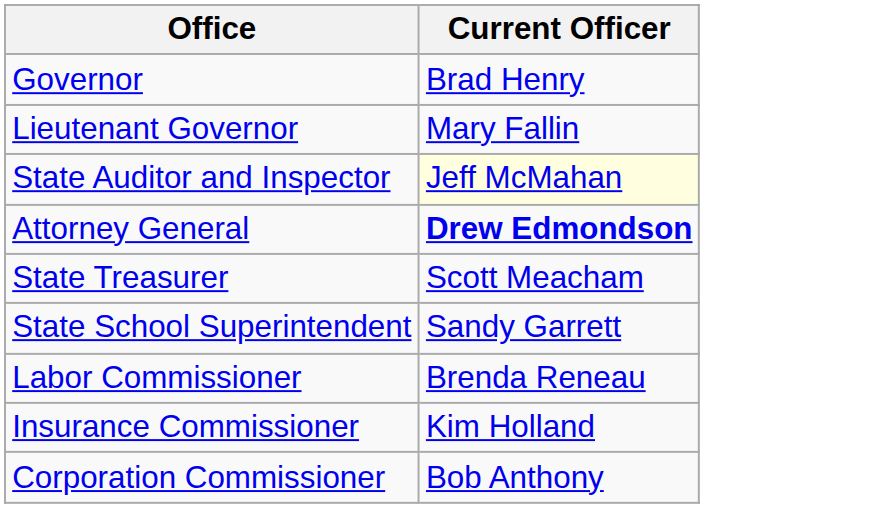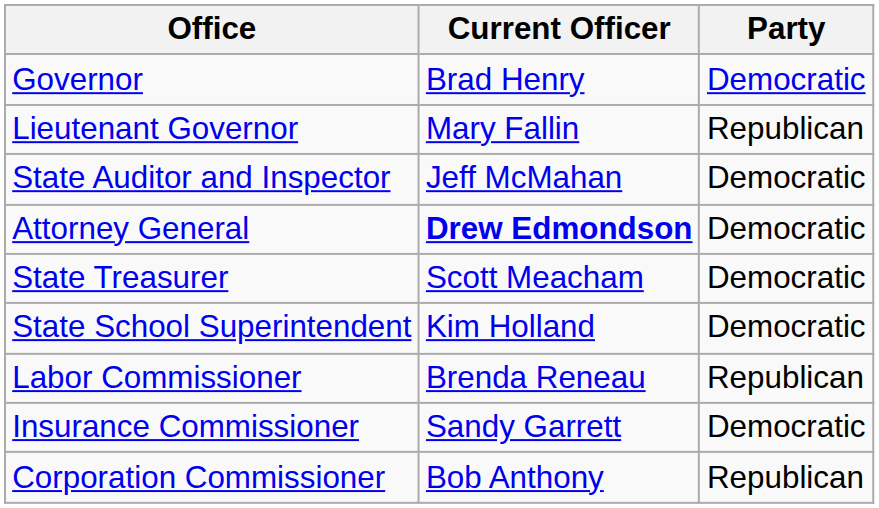 <table class=wikitable>
 <tr>
 <th>Office</th>
 <th>Current Officer</th>
+<th>Party</th>
 </tr>
 <tr>
 <td><a href='#'>Governor</a></td>
 <td><a href='#'>Brad Henry</a></td>
+<td><a href='#'>Democratic</a></td>
 </tr>
 <tr>
 <td><a href='#'>Lieutenant Governor</a></td>
 <td><a href='#'>Mary Fallin</a></td>
+<td>Republican</td>
 </tr>
 <tr>
 <td><a href='#'>State Auditor and Inspector</a></td>
-<td style="background: lightyellow;"><a href='#'>Jeff McMahan</a></td>
+<td><a href='#'>Jeff McMahan</a></td>
+<td>Democratic</td>
 </tr>
 <tr>
 <td><a href='#'>Attorney General</a></td>
 <td><strong><a href='#'>Drew Edmondson</a></strong></td>
+<td>Democratic</td>
 </tr>
 <tr>
 <td><a href='#'>State Treasurer</a></td>
 <td><a href='#'>Scott Meacham</a></td>
+<td>Democratic</td>
 </tr>
 <tr>
 <td><a href='#'>State School Superintendent</a></td>
-<td><a href='#'>Sandy Garrett</a></td>
+<td><a href='#'>Kim Holland</a></td>
+<td>Democratic</td>
 </tr>
 <tr>
 <td><a href='#'>Labor Commissioner</a></td>
 <td><a href='#'>Brenda Reneau</a></td>
+<td>Republican</td>
 </tr>
 <tr>
 <td><a href='#'>Insurance Commissioner</a></td>
-<td><a href='#'>Kim Holland</a></td>
+<td><a href='#'>Sandy Garrett</a></td>
+<td>Democratic</td>
 </tr>
 <tr>
 <td><a href='#'>Corporation Commissioner</a></td>
 <td><a href='#'>Bob Anthony</a></td>
+<td>Republican</td>
 </tr>
 </table>
